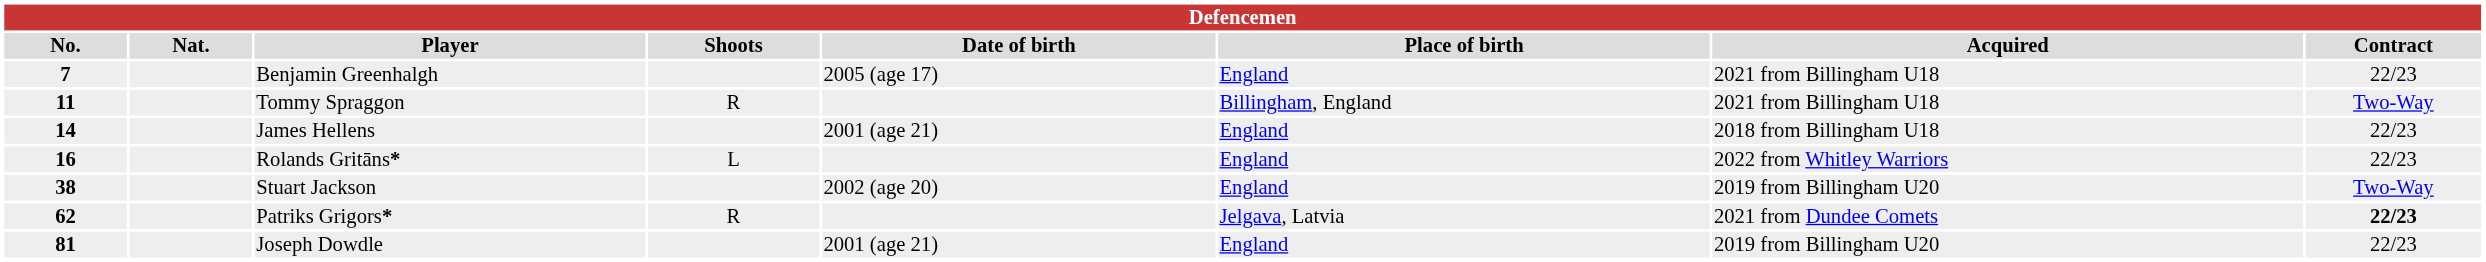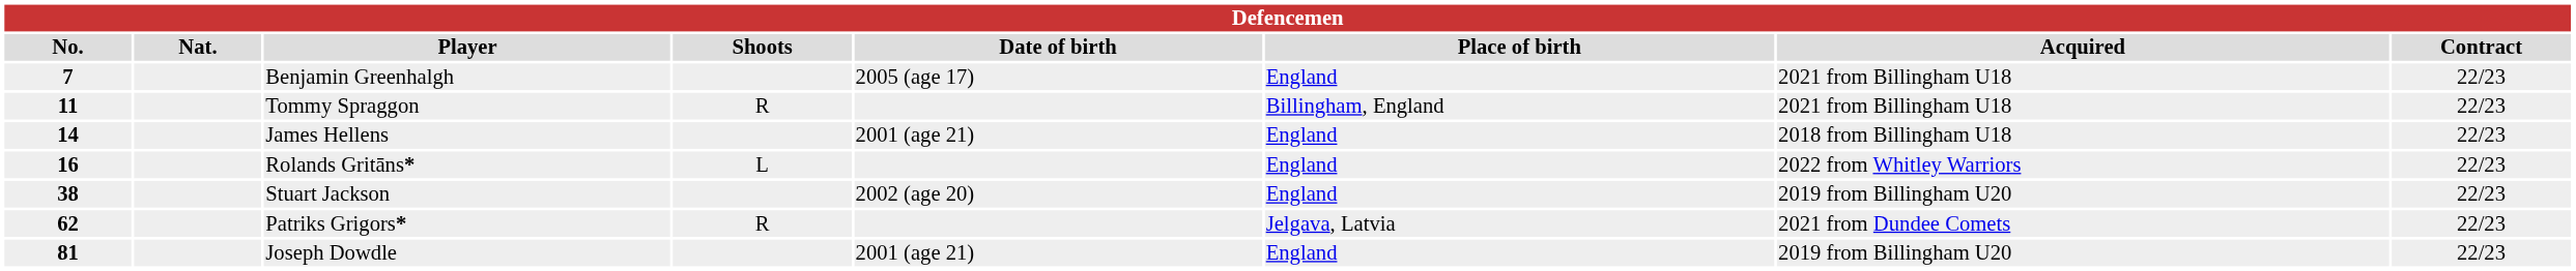 <table class="toccolours" style="width:97%; clear:both; margin:1.5em auto; text-align:center;">
 <tr>
 <th colspan="11" style="background:#c93434; color:#FFFFFF;” ">Defencemen</th>
 </tr>
 <tr style="background:#ddd;">
 <th width="5%">No.</th>
 <th width="5%">Nat.</th>
 <th>Player</th>
 <th width="7%">Shoots</th>
 <th width="16%">Date of birth</th>
 <th width="20%">Place of birth</th>
 <th width="24%">Acquired</th>
 <td><strong>Contract</strong></td>
 </tr>
 <tr style="background:#eee;">
 <td><strong>7</strong></td>
 <td></td>
 <td align="left">Benjamin Greenhalgh</td>
 <td></td>
 <td align="left">2005 (age 17)</td>
 <td align="left"><a href='#'>England</a></td>
 <td align="left">2021 from Billingham U18</td>
 <td>22/23</td>
 </tr>
 <tr style="background:#eee;">
 <td><strong>11</strong></td>
 <td></td>
 <td align="left">Tommy Spraggon</td>
 <td>R</td>
 <td align="left"></td>
 <td align="left"><a href='#'>Billingham</a>, England</td>
 <td align="left">2021 from Billingham U18</td>
-<td><a href='#'>Two-Way</a></td>
+<td>22/23</td>
 </tr>
 <tr style="background:#eee;">
 <td><strong>14</strong></td>
 <td></td>
 <td align="left">James Hellens</td>
 <td></td>
 <td align="left">2001 (age 21)</td>
 <td align="left"><a href='#'>England</a></td>
 <td align="left">2018 from Billingham U18</td>
 <td>22/23</td>
 </tr>
 <tr style="background:#eee;">
 <td><strong>16</strong></td>
 <td></td>
 <td align="left">Rolands Gritāns<strong>*</strong></td>
 <td>L</td>
 <td align="left"></td>
 <td align="left"><a href='#'>England</a></td>
 <td align="left">2022 from <a href='#'>Whitley Warriors</a></td>
 <td>22/23</td>
 </tr>
 <tr style="background:#eee;">
 <td><strong>38</strong></td>
 <td></td>
 <td align="left">Stuart Jackson</td>
 <td></td>
 <td align="left">2002 (age 20)</td>
 <td align="left"><a href='#'>England</a></td>
 <td align="left">2019 from Billingham U20</td>
-<td><a href='#'>Two-Way</a></td>
+<td>22/23</td>
 </tr>
 <tr style="background:#eee;">
 <td><strong>62</strong></td>
 <td></td>
 <td align="left">Patriks Grigors<strong>*</strong></td>
 <td>R</td>
 <td align="left"></td>
 <td align="left"><a href='#'>Jelgava</a>, Latvia</td>
 <td align="left">2021 from <a href='#'>Dundee Comets</a></td>
-<td><strong>22/23</strong></td>
+<td>22/23</td>
 </tr>
 <tr style="background:#eee;">
 <td><strong>81</strong></td>
 <td></td>
 <td align="left">Joseph Dowdle</td>
 <td></td>
 <td align="left">2001 (age 21)</td>
 <td align="left"><a href='#'>England</a></td>
 <td align="left">2019 from Billingham U20</td>
 <td>22/23</td>
 </tr>
 </table>
